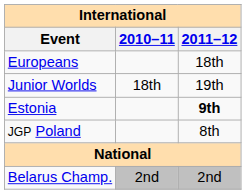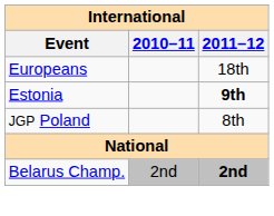 <table class="wikitable" style="text-align:center">
 <tr>
 <th style="background-color: #ffdead; " colspan=3 align=center><strong>International</strong></th>
 </tr>
 <tr>
 <th>Event</th>
 <th><a href='#'>2010–11</a></th>
 <th><a href='#'>2011–12</a></th>
 </tr>
 <tr>
 <td align=left><a href='#'>Europeans</a></td>
 <td></td>
 <td>18th</td>
-</tr>
-<tr>
-<td align=left><a href='#'>Junior Worlds</a></td>
-<td>18th</td>
-<td>19th</td>
 </tr>
 <tr>
 <td align=left> <a href='#'>Estonia</a></td>
 <td></td>
 <td><strong>9th</strong></td>
 </tr>
 <tr>
 <td align=left><small>JGP</small> <a href='#'>Poland</a></td>
 <td></td>
 <td>8th</td>
 </tr>
 <tr>
 <th style="background-color: #ffdead; " colspan=3 align=center><strong>National</strong></th>
 </tr>
 <tr>
 <td align=left><a href='#'>Belarus Champ.</a></td>
 <td bgcolor=silver>2nd</td>
-<td bgcolor=silver>2nd</td>
+<td bgcolor=silver><strong>2nd</strong></td>
 </tr>
 </table>
